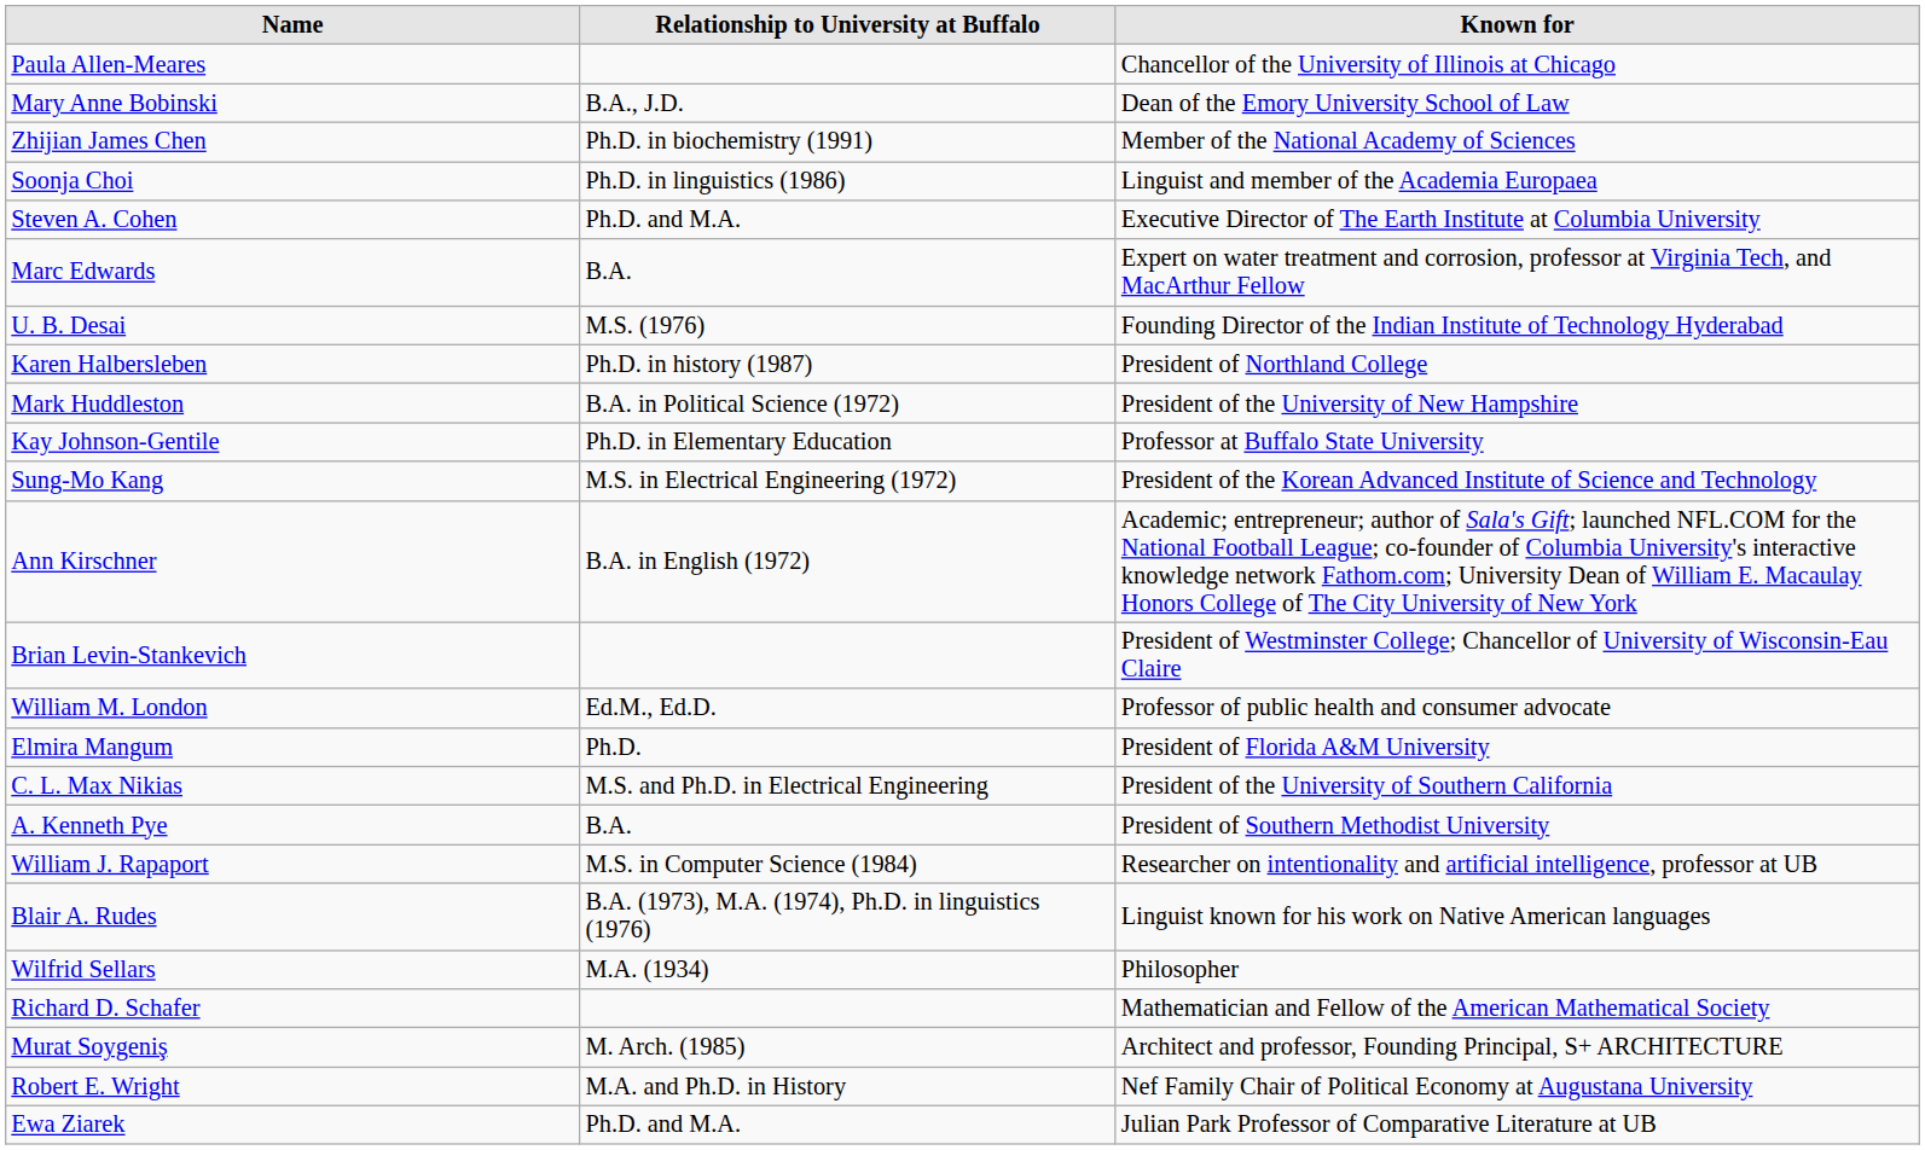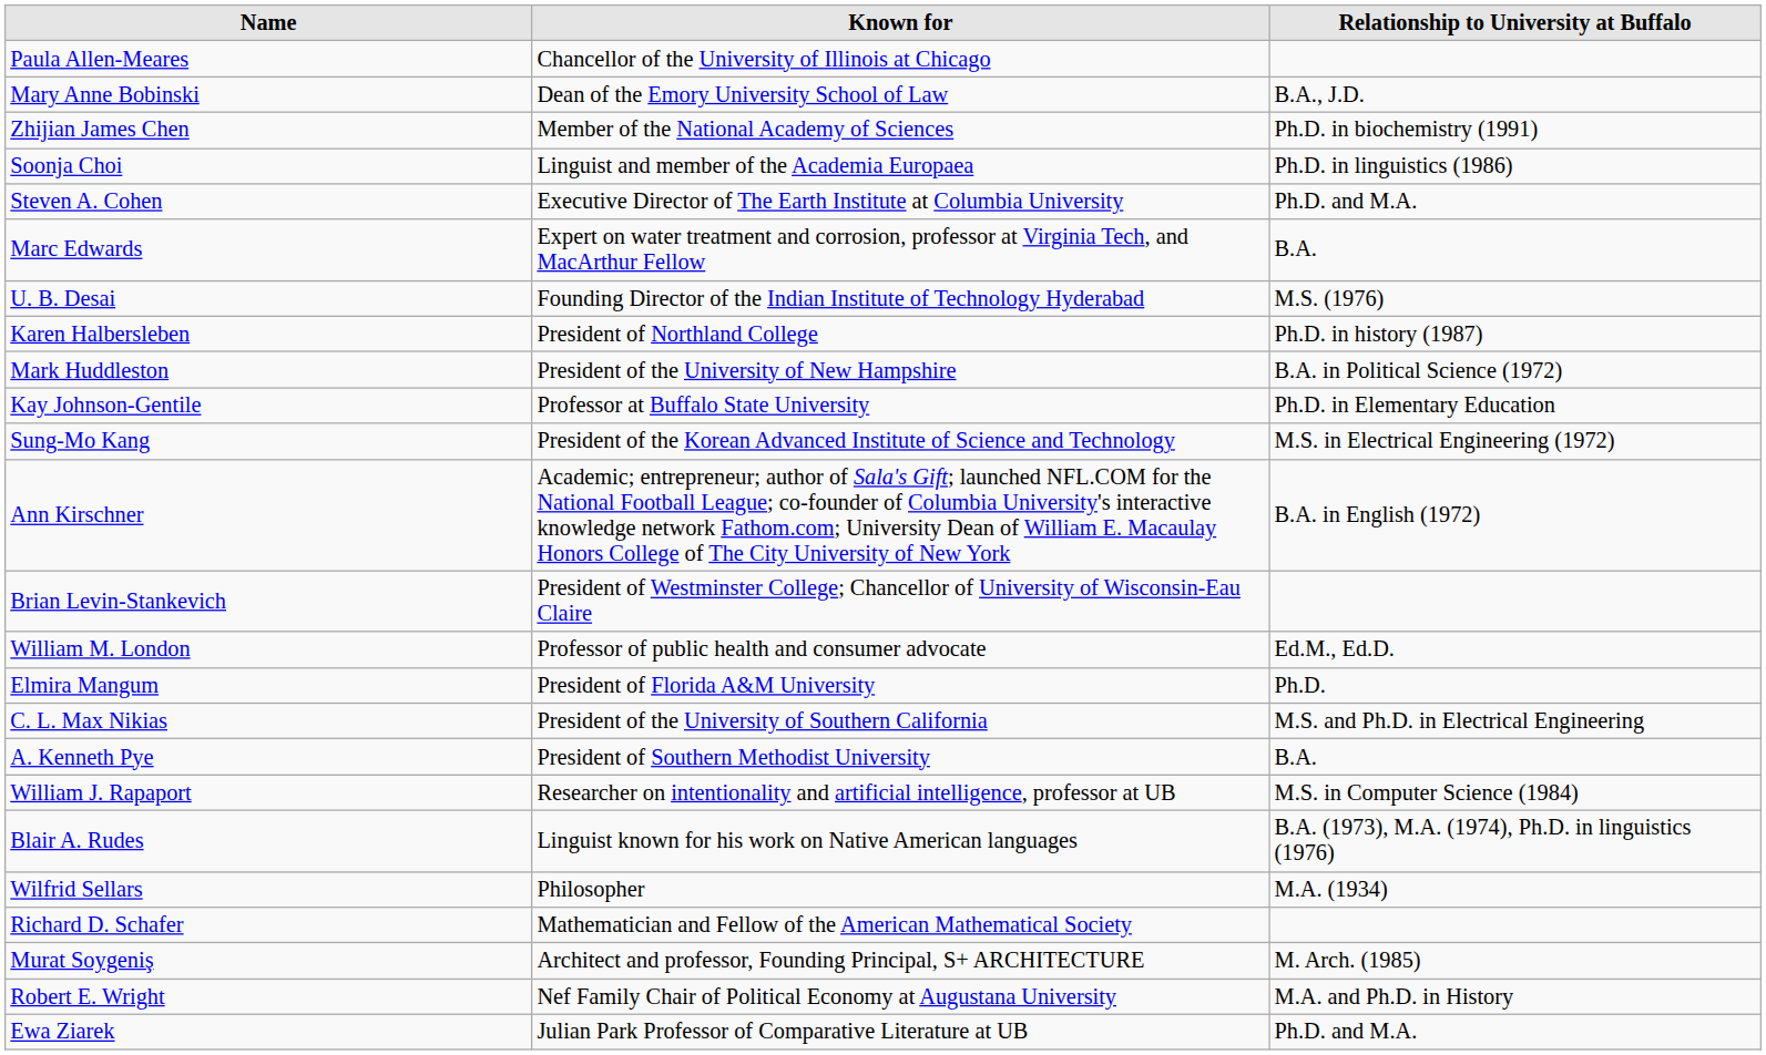 <table class="wikitable">
 <tr>
 <th style="background:#e5e5e5; width:30%;">Name</th>
+<th style="background:#e5e5e5; width:42%;">Known for</th>
 <th style="background:#e5e5e5; width:28%;">Relationship to University at Buffalo</th>
-<th style="background:#e5e5e5; width:42%;">Known for</th>
 </tr>
 <tr>
 <td><a href='#'>Paula Allen-Meares</a></td>
+<td>Chancellor of the <a href='#'>University of Illinois at Chicago</a></td>
 <td></td>
-<td>Chancellor of the <a href='#'>University of Illinois at Chicago</a></td>
 </tr>
 <tr>
 <td><a href='#'>Mary Anne Bobinski</a></td>
+<td>Dean of the <a href='#'>Emory University School of Law</a></td>
 <td>B.A., J.D.</td>
-<td>Dean of the <a href='#'>Emory University School of Law</a></td>
 </tr>
 <tr>
 <td><a href='#'>Zhijian James Chen</a></td>
+<td>Member of the <a href='#'>National Academy of Sciences</a></td>
 <td>Ph.D. in biochemistry (1991)</td>
-<td>Member of the <a href='#'>National Academy of Sciences</a></td>
 </tr>
 <tr>
 <td><a href='#'>Soonja Choi</a></td>
+<td>Linguist and member of the <a href='#'>Academia Europaea</a></td>
 <td>Ph.D. in linguistics (1986)</td>
-<td>Linguist and member of the <a href='#'>Academia Europaea</a></td>
 </tr>
 <tr>
 <td><a href='#'>Steven A. Cohen</a></td>
+<td>Executive Director of <a href='#'>The Earth Institute</a> at <a href='#'>Columbia University</a></td>
 <td>Ph.D. and M.A.</td>
-<td>Executive Director of <a href='#'>The Earth Institute</a> at <a href='#'>Columbia University</a></td>
 </tr>
 <tr>
 <td><a href='#'>Marc Edwards</a></td>
+<td>Expert on water treatment and corrosion, professor at <a href='#'>Virginia Tech</a>, and <a href='#'>MacArthur Fellow</a></td>
 <td>B.A.</td>
-<td>Expert on water treatment and corrosion, professor at <a href='#'>Virginia Tech</a>, and <a href='#'>MacArthur Fellow</a></td>
 </tr>
 <tr>
 <td><a href='#'>U. B. Desai</a></td>
+<td>Founding Director of the <a href='#'>Indian Institute of Technology Hyderabad</a></td>
 <td>M.S. (1976)</td>
-<td>Founding Director of the <a href='#'>Indian Institute of Technology Hyderabad</a></td>
 </tr>
 <tr>
 <td><a href='#'>Karen Halbersleben</a></td>
+<td>President of <a href='#'>Northland College</a></td>
 <td>Ph.D. in history (1987)</td>
-<td>President of <a href='#'>Northland College</a></td>
 </tr>
 <tr>
 <td><a href='#'>Mark Huddleston</a></td>
+<td>President of the <a href='#'>University of New Hampshire</a></td>
 <td>B.A. in Political Science (1972)</td>
-<td>President of the <a href='#'>University of New Hampshire</a></td>
 </tr>
 <tr>
 <td><a href='#'>Kay Johnson-Gentile</a></td>
+<td>Professor at <a href='#'>Buffalo State University</a></td>
 <td>Ph.D. in Elementary Education</td>
-<td>Professor at <a href='#'>Buffalo State University</a></td>
 </tr>
 <tr>
 <td><a href='#'>Sung-Mo Kang</a></td>
+<td>President of the <a href='#'>Korean Advanced Institute of Science and Technology</a></td>
 <td>M.S. in Electrical Engineering (1972)</td>
-<td>President of the <a href='#'>Korean Advanced Institute of Science and Technology</a></td>
 </tr>
 <tr>
 <td><a href='#'>Ann Kirschner</a></td>
+<td>Academic; entrepreneur; author of <em><a href='#'>Sala's Gift</a></em>; launched NFL.COM for the <a href='#'>National Football League</a>; co-founder of <a href='#'>Columbia University</a>'s interactive knowledge network <a href='#'>Fathom.com</a>; University Dean of <a href='#'>William E. Macaulay Honors College</a> of <a href='#'>The City University of New York</a></td>
 <td>B.A. in English (1972)</td>
-<td>Academic; entrepreneur; author of <em><a href='#'>Sala's Gift</a></em>; launched NFL.COM for the <a href='#'>National Football League</a>; co-founder of <a href='#'>Columbia University</a>'s interactive knowledge network <a href='#'>Fathom.com</a>; University Dean of <a href='#'>William E. Macaulay Honors College</a> of <a href='#'>The City University of New York</a></td>
 </tr>
 <tr>
 <td><a href='#'>Brian Levin-Stankevich</a></td>
+<td>President of <a href='#'>Westminster College</a>; Chancellor of <a href='#'>University of Wisconsin-Eau Claire</a></td>
 <td></td>
-<td>President of <a href='#'>Westminster College</a>; Chancellor of <a href='#'>University of Wisconsin-Eau Claire</a></td>
 </tr>
 <tr>
 <td><a href='#'>William M. London</a></td>
+<td>Professor of public health and consumer advocate</td>
 <td>Ed.M., Ed.D.</td>
-<td>Professor of public health and consumer advocate</td>
 </tr>
 <tr>
 <td><a href='#'>Elmira Mangum</a></td>
+<td>President of <a href='#'>Florida A&M University</a></td>
 <td>Ph.D.</td>
-<td>President of <a href='#'>Florida A&M University</a></td>
 </tr>
 <tr>
 <td><a href='#'>C. L. Max Nikias</a></td>
+<td>President of the <a href='#'>University of Southern California</a></td>
 <td>M.S. and Ph.D. in Electrical Engineering</td>
-<td>President of the <a href='#'>University of Southern California</a></td>
 </tr>
 <tr>
 <td><a href='#'>A. Kenneth Pye</a></td>
+<td>President of <a href='#'>Southern Methodist University</a></td>
 <td>B.A.</td>
-<td>President of <a href='#'>Southern Methodist University</a></td>
 </tr>
 <tr>
 <td><a href='#'>William J. Rapaport</a></td>
+<td>Researcher on <a href='#'>intentionality</a> and <a href='#'>artificial intelligence</a>, professor at UB</td>
 <td>M.S. in Computer Science (1984)</td>
-<td>Researcher on <a href='#'>intentionality</a> and <a href='#'>artificial intelligence</a>, professor at UB</td>
 </tr>
 <tr>
 <td><a href='#'>Blair A. Rudes</a></td>
+<td>Linguist known for his work on Native American languages</td>
 <td>B.A. (1973), M.A. (1974), Ph.D. in linguistics (1976)</td>
-<td>Linguist known for his work on Native American languages</td>
 </tr>
 <tr>
 <td><a href='#'>Wilfrid Sellars</a></td>
+<td>Philosopher</td>
 <td>M.A. (1934)</td>
-<td>Philosopher</td>
 </tr>
 <tr>
 <td><a href='#'>Richard D. Schafer</a></td>
+<td>Mathematician and Fellow of the <a href='#'>American Mathematical Society</a></td>
 <td></td>
-<td>Mathematician and Fellow of the <a href='#'>American Mathematical Society</a></td>
 </tr>
 <tr>
 <td><a href='#'>Murat Soygeniş</a></td>
+<td>Architect and professor, Founding Principal, S+ ARCHITECTURE</td>
 <td>M. Arch. (1985)</td>
-<td>Architect and professor, Founding Principal, S+ ARCHITECTURE</td>
 </tr>
 <tr>
 <td><a href='#'>Robert E. Wright</a></td>
+<td>Nef Family Chair of Political Economy at <a href='#'>Augustana University</a></td>
 <td>M.A. and Ph.D. in History</td>
-<td>Nef Family Chair of Political Economy at <a href='#'>Augustana University</a></td>
 </tr>
 <tr>
 <td><a href='#'>Ewa Ziarek</a></td>
+<td>Julian Park Professor of Comparative Literature at UB</td>
 <td>Ph.D. and M.A.</td>
-<td>Julian Park Professor of Comparative Literature at UB</td>
 </tr>
 </table>
